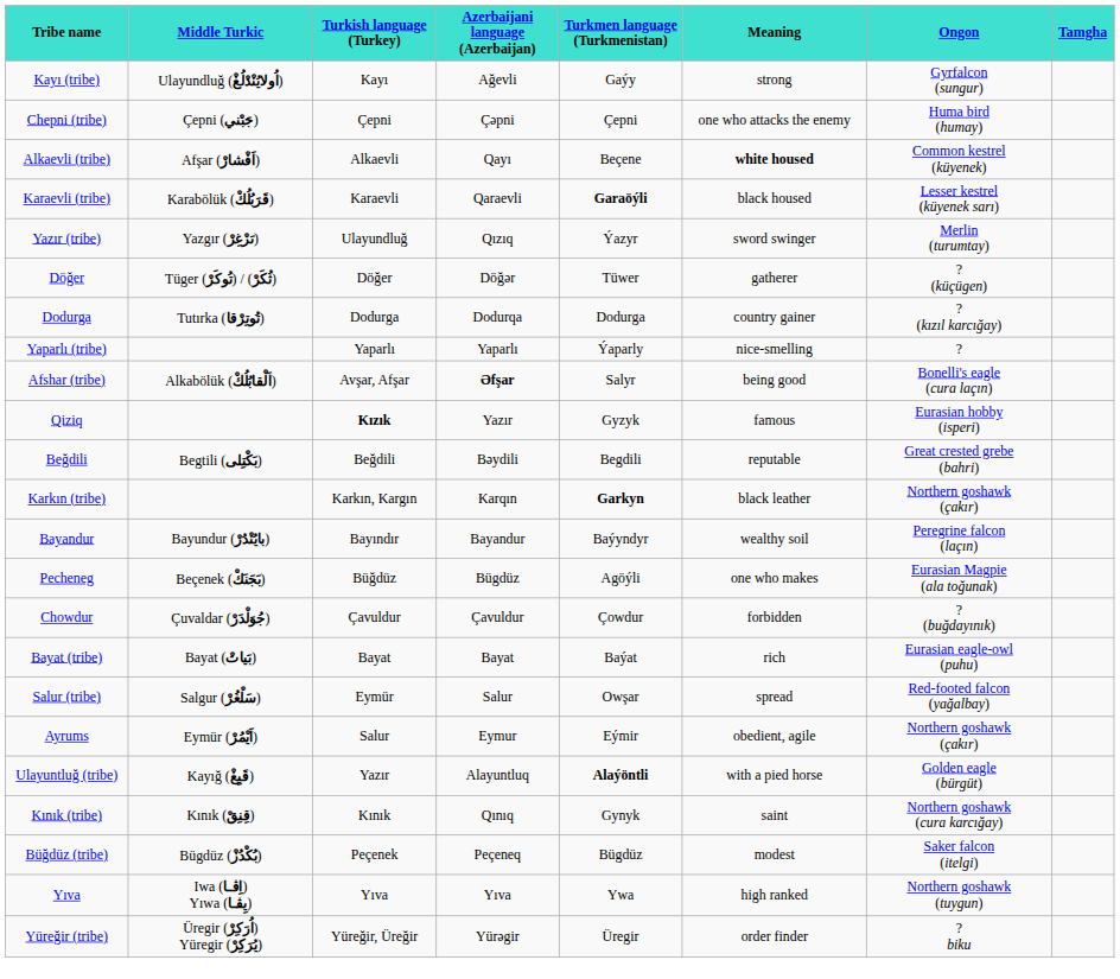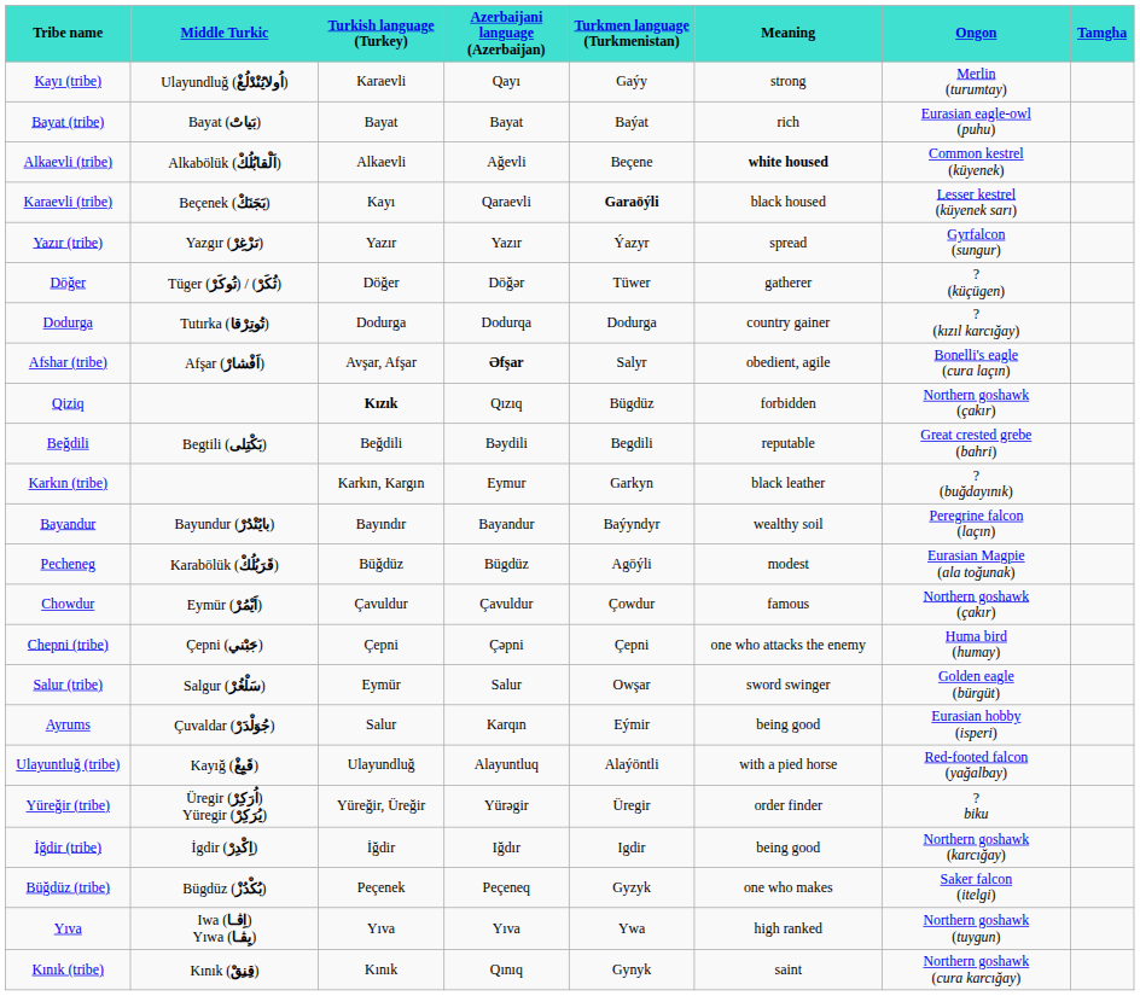 <table width = "100%" border = 1 border="1" cellpadding="4" cellspacing="0" style="margin: 0.5em 1em 0.5em 0; background: #f9f9f9; border: 1px #aaa solid; border-collapse: collapse;">
 <tr>
 <th width = "10%" bgcolor = "#40E0D0">Tribe name</th>
 <th width = "15%" bgcolor = "#40E0D0"><a href='#'>Middle Turkic</a></th>
 <th width = "10%" bgcolor = "#40E0D0"><a href='#'>Turkish language</a><br>(Turkey)</th>
 <th width = "10%" bgcolor = "#40E0D0"><a href='#'>Azerbaijani language</a><br>(Azerbaijan)</th>
 <th width = "10%" bgcolor = "#40E0D0"><a href='#'>Turkmen language</a><br>(Turkmenistan)</th>
 <th width = "15%" bgcolor = "#40E0D0">Meaning</th>
 <th width = "15%" bgcolor = "#40E0D0"><a href='#'>Ongon</a></th>
 <th width = "5%" bgcolor = "#40E0D0"><a href='#'>Tamgha</a></th>
 </tr>
 <tr>
 <td align="center"><a href='#'>Kayı (tribe)</a></td>
 <td align="center">Ulayundluğ (<strong>اُوﻻيُنْدْلُغْ</strong>)</td>
-<td align="center">Kayı</td>
-<td align="center">Ağevli</td>
+<td align="center">Karaevli</td>
+<td align="center">Qayı</td>
 <td align="center">Gaýy</td>
 <td align="center">strong</td>
-<td align="center"><a href='#'>Gyrfalcon</a><br>(<em>sungur</em>)</td>
+<td align="center"><a href='#'>Merlin</a><br>(<em>turumtay</em>)</td>
 <td></td>
 </tr>
 <tr>
-<td align="center"><a href='#'>Chepni (tribe)</a></td>
-<td align="center">Çepni (<strong>جَبْني</strong>)</td>
-<td align="center">Çepni</td>
-<td align="center">Çəpni</td>
-<td align="center">Çepni</td>
-<td align="center">one who attacks the enemy</td>
-<td align="center"><a href='#'>Huma bird</a><br>(<em>humay</em>)</td>
+<td align="center"><a href='#'>Bayat (tribe)</a></td>
+<td align="center">Bayat (<strong>بَياتْ</strong>)</td>
+<td align="center">Bayat</td>
+<td align="center">Bayat</td>
+<td align="center">Baýat</td>
+<td align="center">rich</td>
+<td align="center"><a href='#'>Eurasian eagle-owl</a><br>(<em>puhu</em>)</td>
 <td></td>
 </tr>
 <tr>
 <td align="center"><a href='#'>Alkaevli (tribe)</a></td>
-<td align="center">Afşar (<strong>اَفْشارْ</strong>)</td>
+<td align="center">Alkabölük (<strong>اَلْقابُلُكْ</strong>)</td>
 <td align="center">Alkaevli</td>
-<td align="center">Qayı</td>
+<td align="center">Ağevli</td>
 <td align="center">Beçene</td>
 <td align="center"><strong>white housed</strong></td>
 <td align="center"><a href='#'>Common kestrel</a><br>(<em>küyenek</em>)</td>
 <td></td>
 </tr>
 <tr>
 <td align="center"><a href='#'>Karaevli (tribe)</a></td>
-<td align="center">Karabölük (<strong>قَرَبُلُكْ</strong>)</td>
-<td align="center">Karaevli</td>
+<td align="center">Beçenek (<strong>بَجَنَكْ</strong>)</td>
+<td align="center">Kayı</td>
 <td align="center">Qaraevli</td>
 <td align="center"><strong>Garaöýli</strong></td>
 <td align="center">black housed</td>
 <td align="center"><a href='#'>Lesser kestrel</a><br>(<em>küyenek sarı</em>)</td>
 <td></td>
 </tr>
 <tr>
 <td align="center"><a href='#'>Yazır (tribe)</a></td>
 <td align="center">Yazgır (<strong>ىَزْغِرْ</strong>)</td>
-<td align="center">Ulayundluğ</td>
-<td align="center">Qızıq</td>
+<td align="center">Yazır</td>
+<td align="center">Yazır</td>
 <td align="center">Ýazyr</td>
-<td align="center">sword swinger</td>
-<td align="center"><a href='#'>Merlin</a><br>(<em>turumtay</em>)</td>
+<td align="center">spread</td>
+<td align="center"><a href='#'>Gyrfalcon</a><br>(<em>sungur</em>)</td>
 <td></td>
 </tr>
 <tr>
 <td align="center"><a href='#'>Döğer</a></td>
 <td align="center">Tüger (<strong>تُوكَرْ</strong>) / (<strong>ثُكَرْ</strong>)</td>
 <td align="center">Döğer</td>
 <td align="center">Döğər</td>
 <td align="center">Tüwer</td>
 <td align="center">gatherer</td>
 <td align="center">?<br>(<em>küçügen</em>)</td>
 <td></td>
 </tr>
 <tr>
 <td align="center"><a href='#'>Dodurga</a></td>
 <td align="center">Tutırka (<strong>تُوتِرْقا</strong>)</td>
 <td align="center">Dodurga</td>
 <td align="center">Dodurqa</td>
 <td align="center">Dodurga</td>
 <td align="center">country gainer</td>
 <td align="center">?<br>(<em>kızıl karcığay</em>)</td>
 <td></td>
 </tr>
 <tr>
-<td align="center"><a href='#'>Yaparlı (tribe)</a></td>
-<td align="center"></td>
-<td align="center">Yaparlı</td>
-<td align="center">Yaparlı</td>
-<td align="center">Ýaparly</td>
-<td align="center">nice-smelling</td>
-<td align="center">?</td>
-<td></td>
-</tr>
-<tr>
 <td align="center"><a href='#'>Afshar (tribe)</a></td>
-<td align="center">Alkabölük (<strong>اَلْقابُلُكْ</strong>)</td>
+<td align="center">Afşar (<strong>اَفْشارْ</strong>)</td>
 <td align="center">Avşar, Afşar</td>
 <td align="center"><strong>Əfşar</strong></td>
 <td align="center">Salyr</td>
-<td align="center">being good</td>
+<td align="center">obedient, agile</td>
 <td align="center"><a href='#'>Bonelli's eagle</a><br>(<em>cura laçın</em>)</td>
 <td></td>
 </tr>
 <tr>
 <td align="center"><a href='#'>Qiziq</a></td>
 <td align="center"></td>
 <td align="center"><strong>Kızık</strong></td>
-<td align="center">Yazır</td>
-<td align="center">Gyzyk</td>
-<td align="center">famous</td>
-<td align="center"><a href='#'>Eurasian hobby</a><br>(<em>isperi</em>)</td>
+<td align="center">Qızıq</td>
+<td align="center">Bügdüz</td>
+<td align="center">forbidden</td>
+<td align="center"><a href='#'>Northern goshawk</a><br>(<em>çakır</em>)</td>
 <td></td>
 </tr>
 <tr>
 <td align="center"><a href='#'>Beğdili</a></td>
 <td align="center">Begtili (<strong>بَكْتِلى</strong>)</td>
 <td align="center">Beğdili</td>
 <td align="center">Bəydili</td>
 <td align="center">Begdili</td>
 <td align="center">reputable</td>
 <td align="center"><a href='#'>Great crested grebe</a><br>(<em>bahri</em>)</td>
 <td></td>
 </tr>
 <tr>
 <td align="center"><a href='#'>Karkın (tribe)</a></td>
 <td align="center"></td>
 <td align="center">Karkın, Kargın</td>
-<td align="center">Karqın</td>
-<td align="center"><strong>Garkyn</strong></td>
+<td align="center">Eymur</td>
+<td align="center">Garkyn</td>
 <td align="center">black leather</td>
-<td align="center"><a href='#'>Northern goshawk</a><br>(<em>çakır</em>)</td>
+<td align="center">?<br>(<em>buğdayınık</em>)</td>
 <td></td>
 </tr>
 <tr>
 <td align="center"><a href='#'>Bayandur</a></td>
 <td align="center">Bayundur (<strong>بايُنْدُرْ</strong>)</td>
 <td align="center">Bayındır</td>
 <td align="center">Bayandur</td>
 <td align="center">Baýyndyr</td>
 <td align="center">wealthy soil</td>
 <td align="center"><a href='#'>Peregrine falcon</a><br>(<em>laçın</em>)</td>
 <td></td>
 </tr>
 <tr>
 <td align="center"><a href='#'>Pecheneg</a></td>
-<td align="center">Beçenek (<strong>بَجَنَكْ</strong>)</td>
+<td align="center">Karabölük (<strong>قَرَبُلُكْ</strong>)</td>
 <td align="center">Büğdüz</td>
 <td align="center">Bügdüz</td>
 <td align="center">Agöýli</td>
-<td align="center">one who makes</td>
+<td align="center">modest</td>
 <td align="center"><a href='#'>Eurasian Magpie</a><br>(<em>ala toğunak</em>)</td>
 <td></td>
 </tr>
 <tr>
 <td align="center"><a href='#'>Chowdur</a></td>
-<td align="center">Çuvaldar (<strong>جُوَلْدَرْ</strong>)</td>
+<td align="center">Eymür (<strong>اَيْمُرْ</strong>)</td>
 <td align="center">Çavuldur</td>
 <td align="center">Çavuldur</td>
 <td align="center">Çowdur</td>
-<td align="center">forbidden</td>
-<td align="center">?<br>(<em>buğdayınık</em>)</td>
+<td align="center">famous</td>
+<td align="center"><a href='#'>Northern goshawk</a><br>(<em>çakır</em>)</td>
 <td></td>
 </tr>
 <tr>
-<td align="center"><a href='#'>Bayat (tribe)</a></td>
-<td align="center">Bayat (<strong>بَياتْ</strong>)</td>
-<td align="center">Bayat</td>
-<td align="center">Bayat</td>
-<td align="center">Baýat</td>
-<td align="center">rich</td>
-<td align="center"><a href='#'>Eurasian eagle-owl</a><br>(<em>puhu</em>)</td>
+<td align="center"><a href='#'>Chepni (tribe)</a></td>
+<td align="center">Çepni (<strong>جَبْني</strong>)</td>
+<td align="center">Çepni</td>
+<td align="center">Çəpni</td>
+<td align="center">Çepni</td>
+<td align="center">one who attacks the enemy</td>
+<td align="center"><a href='#'>Huma bird</a><br>(<em>humay</em>)</td>
 <td></td>
 </tr>
 <tr>
 <td align="center"><a href='#'>Salur (tribe)</a></td>
 <td align="center">Salgur (<strong>سَلْغُرْ</strong>)</td>
 <td align="center">Eymür</td>
 <td align="center">Salur</td>
 <td align="center">Owşar</td>
-<td align="center">spread</td>
-<td align="center"><a href='#'>Red-footed falcon</a><br>(<em>yağalbay</em>)</td>
+<td align="center">sword swinger</td>
+<td align="center"><a href='#'>Golden eagle</a><br>(<em>bürgüt</em>)</td>
 <td></td>
 </tr>
 <tr>
 <td align="center"><a href='#'>Ayrums</a></td>
-<td align="center">Eymür (<strong>اَيْمُرْ</strong>)</td>
+<td align="center">Çuvaldar (<strong>جُوَلْدَرْ</strong>)</td>
 <td align="center">Salur</td>
-<td align="center">Eymur</td>
+<td align="center">Karqın</td>
 <td align="center">Eýmir</td>
-<td align="center">obedient, agile</td>
-<td align="center"><a href='#'>Northern goshawk</a><br>(<em>çakır</em>)</td>
+<td align="center">being good</td>
+<td align="center"><a href='#'>Eurasian hobby</a><br>(<em>isperi</em>)</td>
 <td></td>
 </tr>
 <tr>
 <td align="center"><a href='#'>Ulayuntluğ (tribe)</a></td>
 <td align="center">Kayığ (<strong>قَيِغْ</strong>)</td>
-<td align="center">Yazır</td>
+<td align="center">Ulayundluğ</td>
 <td align="center">Alayuntluq</td>
-<td align="center"><strong>Alaýöntli</strong></td>
+<td align="center">Alaýöntli</td>
 <td align="center">with a pied horse</td>
-<td align="center"><a href='#'>Golden eagle</a><br>(<em>bürgüt</em>)</td>
+<td align="center"><a href='#'>Red-footed falcon</a><br>(<em>yağalbay</em>)</td>
 <td></td>
 </tr>
 <tr>
-<td align="center"><a href='#'>Kınık (tribe)</a></td>
-<td align="center">Kınık (<strong>قِنِقْ</strong>)</td>
-<td align="center">Kınık</td>
-<td align="center">Qınıq</td>
-<td align="center">Gynyk</td>
-<td align="center">saint</td>
-<td align="center"><a href='#'>Northern goshawk</a><br>(<em>cura karcığay</em>)</td>
+<td align="center"><a href='#'>Yüreğir (tribe)</a></td>
+<td align="center">Üregir (<strong>اُرَكِرْ</strong>)<br> Yüregir (<strong>يُرَكِرْ</strong>)</td>
+<td align="center">Yüreğir, Üreğir</td>
+<td align="center">Yürəgir</td>
+<td align="center">Üregir</td>
+<td align="center">order finder</td>
+<td align="center">?<br><em>biku</em></td>
+<td></td>
+</tr>
+<tr>
+<td align="center"><a href='#'>İğdir (tribe)</a></td>
+<td align="center">İgdir (<strong>اِكْدِرْ</strong>)</td>
+<td align="center">İğdir</td>
+<td align="center">Iğdır</td>
+<td align="center">Igdir</td>
+<td align="center">being good</td>
+<td align="center"><a href='#'>Northern goshawk</a><br>(<em>karcığay</em>)</td>
 <td></td>
 </tr>
 <tr>
 <td align="center"><a href='#'>Büğdüz (tribe)</a></td>
 <td align="center">Bügdüz (<strong>بُكْدُزْ</strong>)</td>
 <td align="center">Peçenek</td>
 <td align="center">Peçeneq</td>
-<td align="center">Bügdüz</td>
-<td align="center">modest</td>
+<td align="center">Gyzyk</td>
+<td align="center">one who makes</td>
 <td align="center"><a href='#'>Saker falcon</a><br>(<em>itelgi</em>)</td>
 <td></td>
 </tr>
 <tr>
 <td align="center"><a href='#'>Yıva</a></td>
 <td align="center">Iwa (<strong>اِڤـا</strong>) <br> Yıwa (<strong>يِڤـا</strong>)</td>
 <td align="center">Yıva</td>
 <td align="center">Yıva</td>
 <td align="center">Ywa</td>
 <td align="center">high ranked</td>
 <td align="center"><a href='#'>Northern goshawk</a><br>(<em>tuygun</em>)</td>
 <td></td>
 </tr>
 <tr>
-<td align="center"><a href='#'>Yüreğir (tribe)</a></td>
-<td align="center">Üregir (<strong>اُرَكِرْ</strong>)<br> Yüregir (<strong>يُرَكِرْ</strong>)</td>
-<td align="center">Yüreğir, Üreğir</td>
-<td align="center">Yürəgir</td>
-<td align="center">Üregir</td>
-<td align="center">order finder</td>
-<td align="center">?<br><em>biku</em></td>
+<td align="center"><a href='#'>Kınık (tribe)</a></td>
+<td align="center">Kınık (<strong>قِنِقْ</strong>)</td>
+<td align="center">Kınık</td>
+<td align="center">Qınıq</td>
+<td align="center">Gynyk</td>
+<td align="center">saint</td>
+<td align="center"><a href='#'>Northern goshawk</a><br>(<em>cura karcığay</em>)</td>
 <td></td>
 </tr>
 </table>
